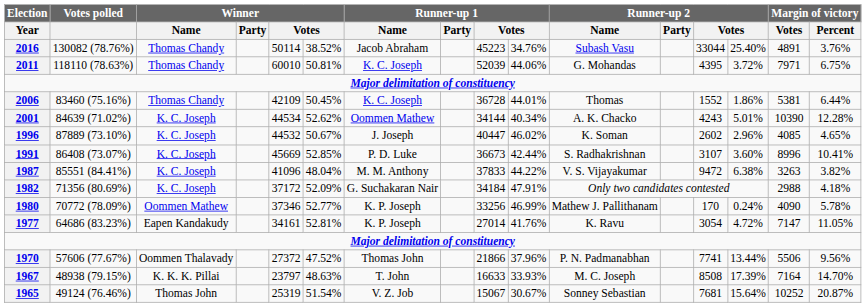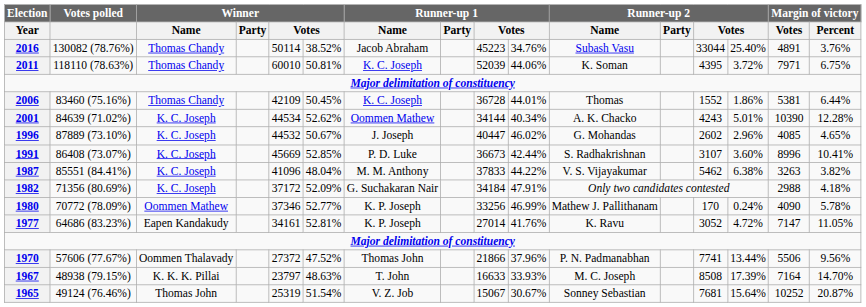 <table class="wikitable sortable" style="text-align:center;font-size:95%;line-height:16px">
 <tr>
 <th style="background-color:#666666; color:white">Election</th>
 <th style="background-color:#666666; color:white">Votes polled</th>
 <th style="background-color:#666666; color:white" colspan=4>Winner</th>
 <th style="background-color:#666666; color:white" colspan=4>Runner-up 1</th>
 <th style="background-color:#666666; color:white" colspan=4>Runner-up 2</th>
 <th style="background-color:#666666; color:white" colspan="2">Margin of victory</th>
 </tr>
 <tr>
 <th>Year</th>
 <th></th>
 <th>Name</th>
 <th>Party</th>
 <th colspan="2">Votes</th>
 <th>Name</th>
 <th>Party</th>
 <th colspan="2">Votes</th>
 <th>Name</th>
 <th>Party</th>
 <th colspan="2">Votes</th>
 <th>Votes</th>
 <th>Percent</th>
 </tr>
 <tr>
 <th><a href='#'>2016</a></th>
 <td>130082 (78.76%)</td>
 <td><a href='#'>Thomas Chandy</a></td>
 <td></td>
 <td>50114</td>
 <td>38.52%</td>
 <td>Jacob Abraham</td>
 <td></td>
 <td>45223</td>
 <td>34.76%</td>
 <td><a href='#'>Subash Vasu</a></td>
 <td></td>
 <td>33044</td>
 <td>25.40%</td>
 <td>4891</td>
 <td>3.76%</td>
 </tr>
 <tr>
 <th><a href='#'>2011</a></th>
 <td>118110 (78.63%)</td>
 <td><a href='#'>Thomas Chandy</a></td>
 <td></td>
 <td>60010</td>
 <td>50.81%</td>
 <td><a href='#'>K. C. Joseph</a></td>
 <td></td>
 <td>52039</td>
 <td>44.06%</td>
-<td>G. Mohandas</td>
+<td>K. Soman</td>
 <td></td>
 <td>4395</td>
 <td>3.72%</td>
 <td>7971</td>
 <td>6.75%</td>
 </tr>
 <tr>
 <td colspan =17><a href='#'><strong><em>Major delimitation of constituency</em></strong></a></td>
 </tr>
 <tr>
 <th><a href='#'>2006</a></th>
 <td>83460 (75.16%)</td>
 <td><a href='#'>Thomas Chandy</a></td>
 <td></td>
 <td>42109</td>
 <td>50.45%</td>
 <td><a href='#'>K. C. Joseph</a></td>
 <td></td>
 <td>36728</td>
 <td>44.01%</td>
 <td>Thomas</td>
 <td></td>
 <td>1552</td>
 <td>1.86%</td>
 <td>5381</td>
 <td>6.44%</td>
 </tr>
 <tr>
 <th><a href='#'>2001</a></th>
 <td>84639 (71.02%)</td>
 <td><a href='#'>K. C. Joseph</a></td>
 <td></td>
 <td>44534</td>
 <td>52.62%</td>
 <td><a href='#'>Oommen Mathew</a></td>
 <td></td>
 <td>34144</td>
 <td>40.34%</td>
 <td>A. K. Chacko</td>
 <td></td>
 <td>4243</td>
 <td>5.01%</td>
 <td>10390</td>
 <td>12.28%</td>
 </tr>
 <tr>
 <th><a href='#'>1996</a></th>
 <td>87889 (73.10%)</td>
 <td><a href='#'>K. C. Joseph</a></td>
 <td></td>
 <td>44532</td>
 <td>50.67%</td>
 <td>J. Joseph</td>
 <td></td>
 <td>40447</td>
 <td>46.02%</td>
-<td>K. Soman</td>
+<td>G. Mohandas</td>
 <td></td>
 <td>2602</td>
 <td>2.96%</td>
 <td>4085</td>
 <td>4.65%</td>
 </tr>
 <tr>
 <th><a href='#'>1991</a></th>
 <td>86408 (73.07%)</td>
 <td><a href='#'>K. C. Joseph</a></td>
 <td></td>
 <td>45669</td>
 <td>52.85%</td>
 <td>P. D. Luke</td>
 <td></td>
 <td>36673</td>
 <td>42.44%</td>
 <td>S. Radhakrishnan</td>
 <td></td>
 <td>3107</td>
 <td>3.60%</td>
 <td>8996</td>
 <td>10.41%</td>
 </tr>
 <tr>
 <th><a href='#'>1987</a></th>
 <td>85551 (84.41%)</td>
 <td><a href='#'>K. C. Joseph</a></td>
 <td></td>
 <td>41096</td>
 <td>48.04%</td>
 <td>M. M. Anthony</td>
 <td></td>
 <td>37833</td>
 <td>44.22%</td>
 <td>V. S. Vijayakumar</td>
 <td></td>
-<td>9472</td>
+<td>5462</td>
 <td>6.38%</td>
 <td>3263</td>
 <td>3.82%</td>
 </tr>
 <tr>
 <th><a href='#'>1982</a></th>
 <td>71356 (80.69%)</td>
 <td><a href='#'>K. C. Joseph</a></td>
 <td></td>
 <td>37172</td>
 <td>52.09%</td>
 <td>G. Suchakaran Nair</td>
 <td></td>
 <td>34184</td>
 <td>47.91%</td>
 <td colspan=4><em>Only two candidates contested</em></td>
 <td>2988</td>
 <td>4.18%</td>
 </tr>
 <tr>
 <th><a href='#'>1980</a></th>
 <td>70772 (78.09%)</td>
 <td><a href='#'>Oommen Mathew</a></td>
 <td></td>
 <td>37346</td>
 <td>52.77%</td>
 <td>K. P. Joseph</td>
 <td></td>
 <td>33256</td>
 <td>46.99%</td>
 <td>Mathew J. Pallithanam</td>
 <td></td>
 <td>170</td>
 <td>0.24%</td>
 <td>4090</td>
 <td>5.78%</td>
 </tr>
 <tr>
 <th><a href='#'>1977</a></th>
 <td>64686 (83.23%)</td>
 <td>Eapen Kandakudy</td>
 <td></td>
 <td>34161</td>
 <td>52.81%</td>
 <td>K. P. Joseph</td>
 <td></td>
 <td>27014</td>
 <td>41.76%</td>
 <td>K. Ravu</td>
 <td></td>
-<td>3054</td>
+<td>3052</td>
 <td>4.72%</td>
 <td>7147</td>
 <td>11.05%</td>
 </tr>
 <tr>
 <td colspan =17><a href='#'><strong><em>Major delimitation of constituency</em></strong></a></td>
 </tr>
 <tr>
 <th><a href='#'>1970</a></th>
 <td>57606 (77.67%)</td>
 <td>Oommen Thalavady</td>
 <td></td>
 <td>27372</td>
 <td>47.52%</td>
 <td>Thomas John</td>
 <td></td>
 <td>21866</td>
 <td>37.96%</td>
 <td>P. N. Padmanabhan</td>
 <td></td>
 <td>7741</td>
 <td>13.44%</td>
 <td>5506</td>
 <td>9.56%</td>
 </tr>
 <tr>
 <th><a href='#'>1967</a></th>
 <td>48938 (79.15%)</td>
 <td>K. K. K. Pillai</td>
 <td></td>
 <td>23797</td>
 <td>48.63%</td>
 <td>T. John</td>
 <td></td>
 <td>16633</td>
 <td>33.93%</td>
 <td>M. C. Joseph</td>
 <td></td>
 <td>8508</td>
 <td>17.39%</td>
 <td>7164</td>
 <td>14.70%</td>
 </tr>
 <tr>
 <th><a href='#'>1965</a></th>
 <td>49124 (76.46%)</td>
 <td>Thomas John</td>
 <td></td>
 <td>25319</td>
 <td>51.54%</td>
 <td>V. Z. Job</td>
 <td></td>
 <td>15067</td>
 <td>30.67%</td>
 <td>Sonney Sebastian</td>
 <td></td>
 <td>7681</td>
 <td>15.64%</td>
 <td>10252</td>
 <td>20.87%</td>
 </tr>
 </table>
